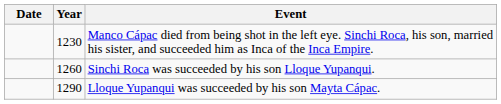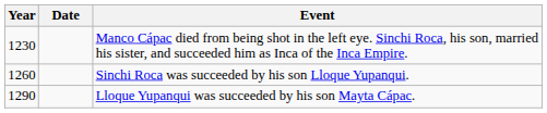 <table class="wikitable" width="100%">
 <tr>
+<th style="width:6%">Year</th>
 <th style="width:10%">Date</th>
-<th style="width:6%">Year</th>
 <th>Event</th>
 </tr>
 <tr>
+<td>1230</td>
 <td></td>
-<td>1230</td>
 <td><a href='#'>Manco Cápac</a> died from being shot in the left eye. <a href='#'>Sinchi Roca</a>, his son, married his sister, and succeeded him as Inca of the <a href='#'>Inca Empire</a>.</td>
 </tr>
 <tr>
+<td>1260</td>
 <td></td>
-<td>1260</td>
 <td><a href='#'>Sinchi Roca</a> was succeeded by his son <a href='#'>Lloque Yupanqui</a>.</td>
 </tr>
 <tr>
+<td>1290</td>
 <td></td>
-<td>1290</td>
 <td><a href='#'>Lloque Yupanqui</a> was succeeded by his son <a href='#'>Mayta Cápac</a>.</td>
 </tr>
 </table>
